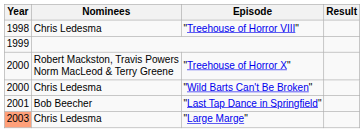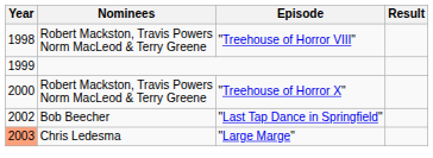 <table class="wikitable">
 <tr>
 <th>Year</th>
 <th>Nominees</th>
 <th>Episode</th>
 <th>Result</th>
 </tr>
 <tr>
 <td>1998</td>
-<td>Chris Ledesma</td>
+<td>Robert Mackston, Travis Powers<br>Norm MacLeod & Terry Greene</td>
 <td>"<a href='#'>Treehouse of Horror VIII</a>"</td>
 <td></td>
 </tr>
 <tr>
 <td>1999</td>
 <td colspan=2></td>
 <td></td>
 </tr>
 <tr>
 <td>2000</td>
 <td>Robert Mackston, Travis Powers<br>Norm MacLeod & Terry Greene</td>
 <td>"<a href='#'>Treehouse of Horror X</a>"</td>
 <td></td>
 </tr>
 <tr>
-<td>2000</td>
-<td>Chris Ledesma</td>
-<td>"<a href='#'>Wild Barts Can't Be Broken</a>"</td>
-<td></td>
-</tr>
-<tr>
-<td>2001</td>
+<td>2002</td>
 <td>Bob Beecher</td>
 <td>"<a href='#'>Last Tap Dance in Springfield</a>"</td>
 <td></td>
 </tr>
 <tr>
 <td style="background: lightsalmon;">2003</td>
 <td>Chris Ledesma</td>
 <td>"<a href='#'>Large Marge</a>"</td>
 <td></td>
 </tr>
 </table>
